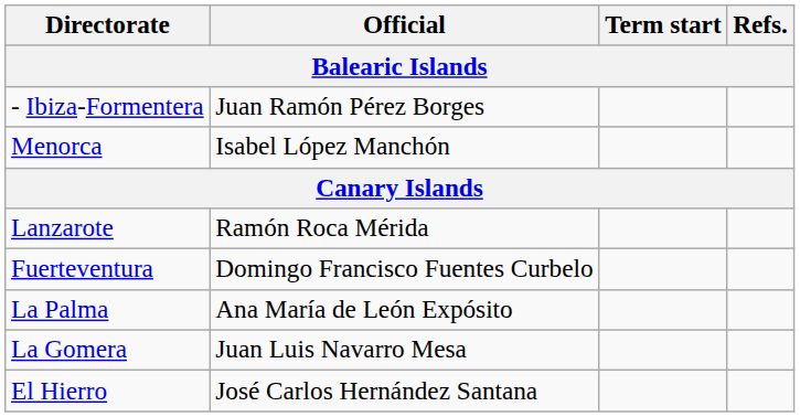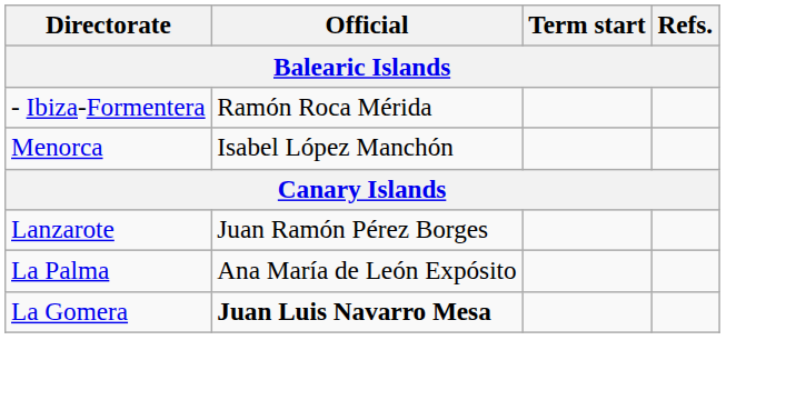 <table class="wikitable">
 <tr>
 <th>Directorate</th>
 <th>Official</th>
 <th>Term start</th>
 <th>Refs.</th>
 </tr>
 <tr>
 <th colspan="4"> <a href='#'>Balearic Islands</a></th>
 </tr>
 <tr>
 <td>- <a href='#'>Ibiza</a>-<a href='#'>Formentera</a></td>
-<td>Juan Ramón Pérez Borges</td>
+<td>Ramón Roca Mérida</td>
 <td></td>
 <td></td>
 </tr>
 <tr>
 <td> <a href='#'>Menorca</a></td>
 <td>Isabel López Manchón</td>
 <td></td>
 <td></td>
 </tr>
 <tr>
 <th colspan="4"> <a href='#'>Canary Islands</a></th>
 </tr>
 <tr>
 <td> <a href='#'>Lanzarote</a></td>
-<td>Ramón Roca Mérida</td>
-<td></td>
-<td></td>
-</tr>
-<tr>
-<td> <a href='#'>Fuerteventura</a></td>
-<td>Domingo Francisco Fuentes Curbelo</td>
+<td>Juan Ramón Pérez Borges</td>
 <td></td>
 <td></td>
 </tr>
 <tr>
 <td> <a href='#'>La Palma</a></td>
 <td>Ana María de León Expósito</td>
 <td></td>
 <td></td>
 </tr>
 <tr>
 <td> <a href='#'>La Gomera</a></td>
-<td>Juan Luis Navarro Mesa</td>
-<td></td>
-<td></td>
-</tr>
-<tr>
-<td> <a href='#'>El Hierro</a></td>
-<td>José Carlos Hernández Santana</td>
+<td><strong>Juan Luis Navarro Mesa</strong></td>
 <td></td>
 <td></td>
 </tr>
 </table>
